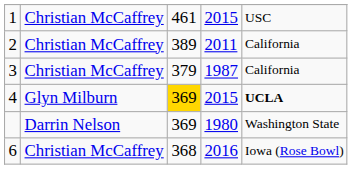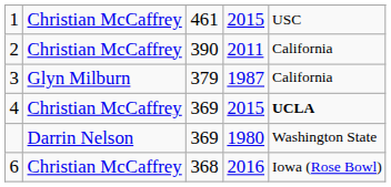 <table class="wikitable">
 <tr>
 </tr>
 <tr>
 <td>1</td>
 <td><a href='#'>Christian McCaffrey</a></td>
 <td><abbr>461</abbr></td>
 <td><a href='#'>2015</a></td>
 <td style="font-size:80%;">USC</td>
 </tr>
 <tr>
 <td>2</td>
 <td><a href='#'>Christian McCaffrey</a></td>
-<td><abbr>389</abbr></td>
+<td><abbr>390</abbr></td>
 <td><a href='#'>2011</a></td>
 <td style="font-size:80%;">California</td>
 </tr>
 <tr>
 <td>3</td>
-<td><a href='#'>Christian McCaffrey</a></td>
+<td><a href='#'>Glyn Milburn</a></td>
 <td><abbr>379</abbr></td>
 <td><a href='#'>1987</a></td>
 <td style="font-size:80%;">California</td>
 </tr>
 <tr>
 <td>4</td>
-<td><a href='#'>Glyn Milburn</a></td>
-<td style="background: gold;"><abbr>369</abbr></td>
+<td><a href='#'>Christian McCaffrey</a></td>
+<td><abbr>369</abbr></td>
 <td><a href='#'>2015</a></td>
 <td style="font-size:80%;"><strong>UCLA</strong></td>
 </tr>
 <tr>
 <td></td>
 <td><a href='#'>Darrin Nelson</a></td>
 <td><abbr>369</abbr></td>
 <td><a href='#'>1980</a></td>
 <td style="font-size:80%;">Washington State</td>
 </tr>
 <tr>
 <td>6</td>
 <td><a href='#'>Christian McCaffrey</a></td>
 <td><abbr>368</abbr></td>
 <td><a href='#'>2016</a></td>
 <td style="font-size:80%;">Iowa (<a href='#'>Rose Bowl</a>)</td>
 </tr>
 </table>
